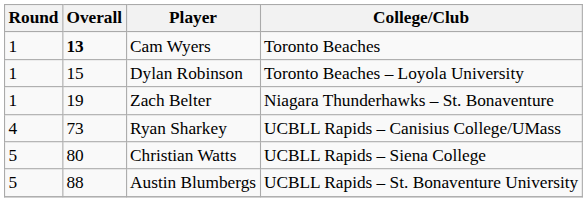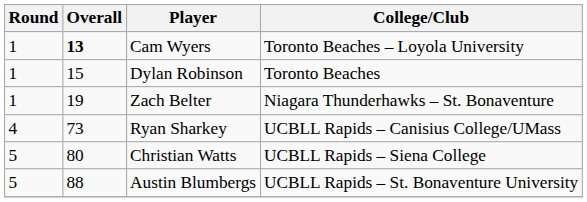 <table class="wikitable">
 <tr>
 <th>Round</th>
 <th>Overall</th>
 <th>Player</th>
 <th>College/Club</th>
 </tr>
 <tr>
 <td>1</td>
 <td><strong>13</strong></td>
 <td>Cam Wyers</td>
-<td>Toronto Beaches</td>
+<td>Toronto Beaches – Loyola University</td>
 </tr>
 <tr>
 <td>1</td>
 <td>15</td>
 <td>Dylan Robinson</td>
-<td>Toronto Beaches – Loyola University</td>
+<td>Toronto Beaches</td>
 </tr>
 <tr>
 <td>1</td>
 <td>19</td>
 <td>Zach Belter</td>
 <td>Niagara Thunderhawks – St. Bonaventure</td>
 </tr>
 <tr>
 <td>4</td>
 <td>73</td>
 <td>Ryan Sharkey</td>
 <td>UCBLL Rapids – Canisius College/UMass</td>
 </tr>
 <tr>
 <td>5</td>
 <td>80</td>
 <td>Christian Watts</td>
 <td>UCBLL Rapids – Siena College</td>
 </tr>
 <tr>
 <td>5</td>
 <td>88</td>
 <td>Austin Blumbergs</td>
 <td>UCBLL Rapids – St. Bonaventure University</td>
 </tr>
 <tr>
 </tr>
 </table>
